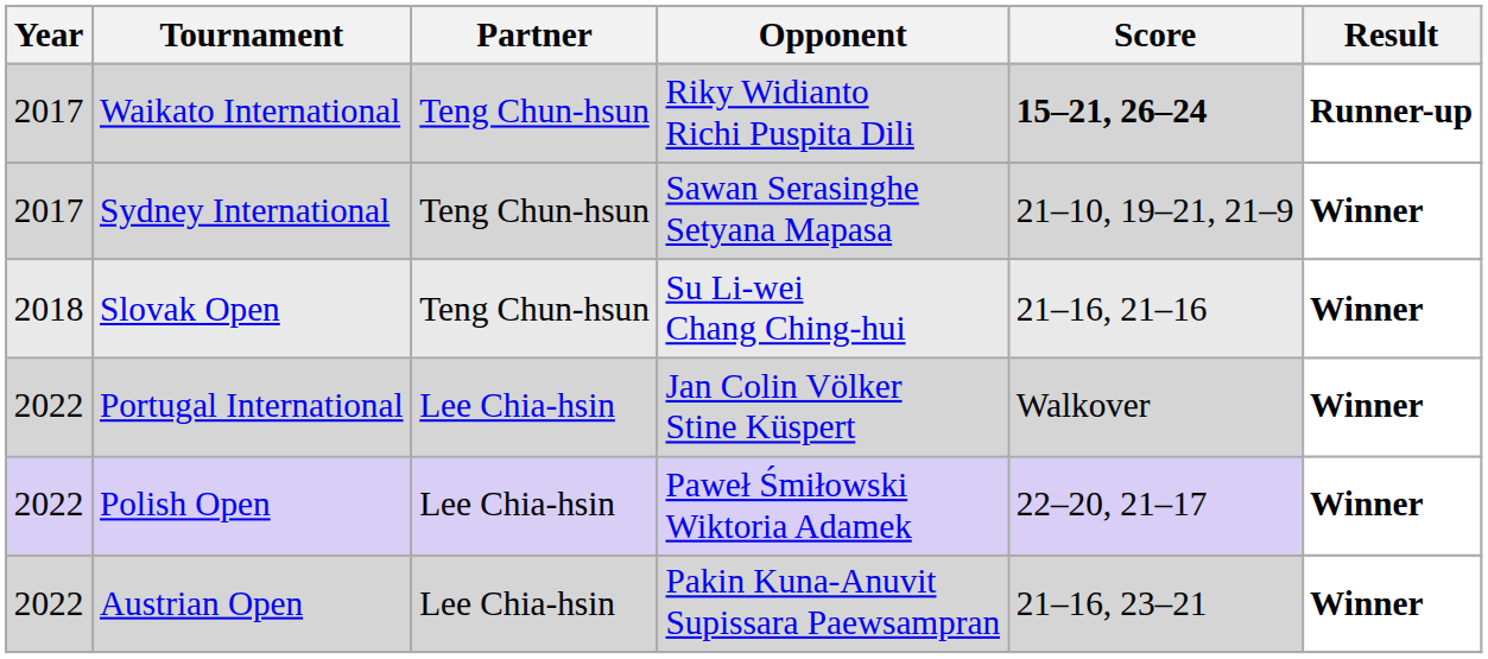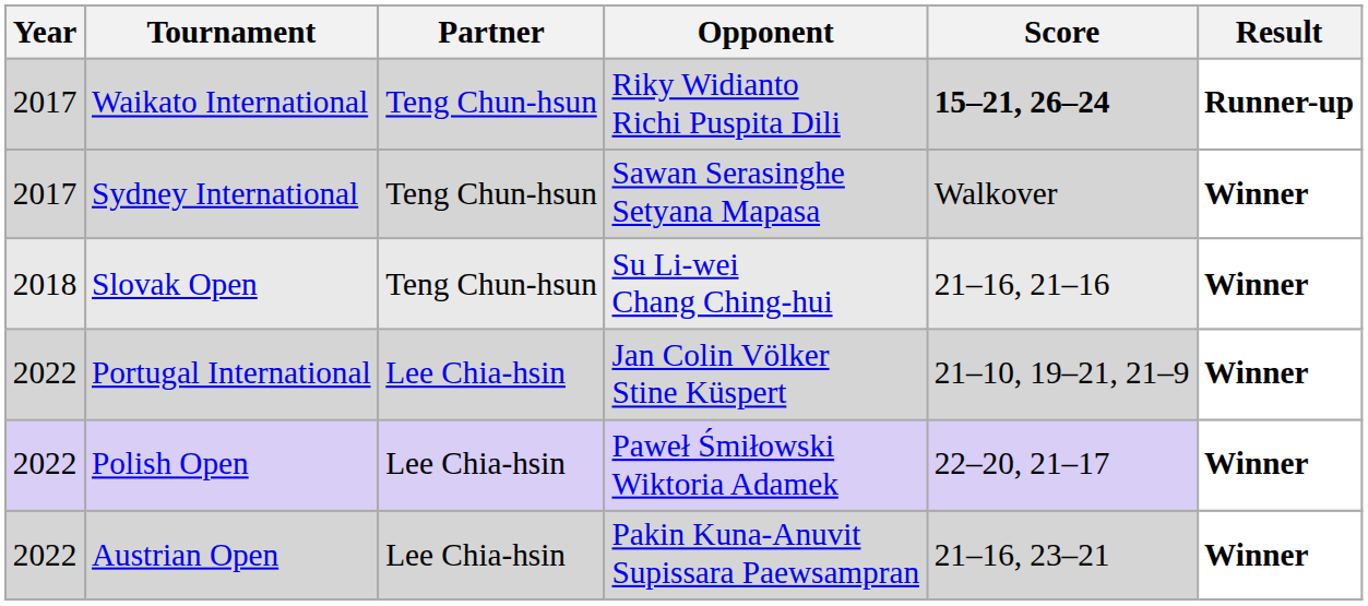 <table class="sortable wikitable" style="font-size: 90%;">
 <tr>
 <th>Year</th>
 <th>Tournament</th>
 <th>Partner</th>
 <th>Opponent</th>
 <th>Score</th>
 <th>Result</th>
 </tr>
 <tr style="background:#D5D5D5">
 <td align="center">2017</td>
 <td align="left"><a href='#'>Waikato International</a></td>
 <td align="left"> <a href='#'>Teng Chun-hsun</a></td>
 <td align="left"> <a href='#'>Riky Widianto</a><br> <a href='#'>Richi Puspita Dili</a></td>
 <td align="left"><strong>15–21, 26–24</strong></td>
 <td style="text-align:left; background:white"> <strong>Runner-up</strong></td>
 </tr>
 <tr style="background:#D5D5D5">
 <td align="center">2017</td>
 <td align="left"><a href='#'>Sydney International</a></td>
 <td align="left"> Teng Chun-hsun</td>
 <td align="left"> <a href='#'>Sawan Serasinghe</a><br> <a href='#'>Setyana Mapasa</a></td>
-<td align="left">21–10, 19–21, 21–9</td>
+<td align="left">Walkover</td>
 <td style="text-align:left; background:white"> <strong>Winner</strong></td>
 </tr>
 <tr style="background:#E9E9E9">
 <td align="center">2018</td>
 <td align="left"><a href='#'>Slovak Open</a></td>
 <td align="left"> Teng Chun-hsun</td>
 <td align="left"> <a href='#'>Su Li-wei</a><br> <a href='#'>Chang Ching-hui</a></td>
 <td align="left">21–16, 21–16</td>
 <td style="text-align:left; background:white"> <strong>Winner</strong></td>
 </tr>
 <tr style="background:#D5D5D5">
 <td align="center">2022</td>
 <td align="left"><a href='#'>Portugal International</a></td>
 <td align="left"> <a href='#'>Lee Chia-hsin</a></td>
 <td align="left"> <a href='#'>Jan Colin Völker</a><br> <a href='#'>Stine Küspert</a></td>
-<td align="left">Walkover</td>
+<td align="left">21–10, 19–21, 21–9</td>
 <td style="text-align:left; background:white"> <strong>Winner</strong></td>
 </tr>
 <tr style="background:#D8CEF6">
 <td align="center">2022</td>
 <td align="left"><a href='#'>Polish Open</a></td>
 <td align="left"> Lee Chia-hsin</td>
 <td align="left"> <a href='#'>Paweł Śmiłowski</a><br> <a href='#'>Wiktoria Adamek</a></td>
 <td align="left">22–20, 21–17</td>
 <td style="text-align:left; background:white"> <strong>Winner</strong></td>
 </tr>
 <tr style="background:#D5D5D5">
 <td align="center">2022</td>
 <td align="left"><a href='#'>Austrian Open</a></td>
 <td align="left"> Lee Chia-hsin</td>
 <td align="left"> <a href='#'>Pakin Kuna-Anuvit</a><br> <a href='#'>Supissara Paewsampran</a></td>
 <td align="left">21–16, 23–21</td>
 <td style="text-align:left; background:white"> <strong>Winner</strong></td>
 </tr>
 </table>
